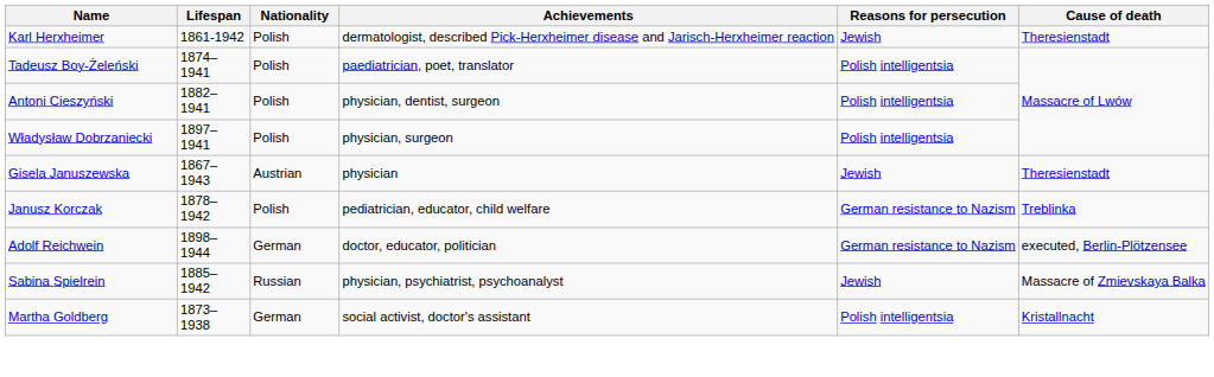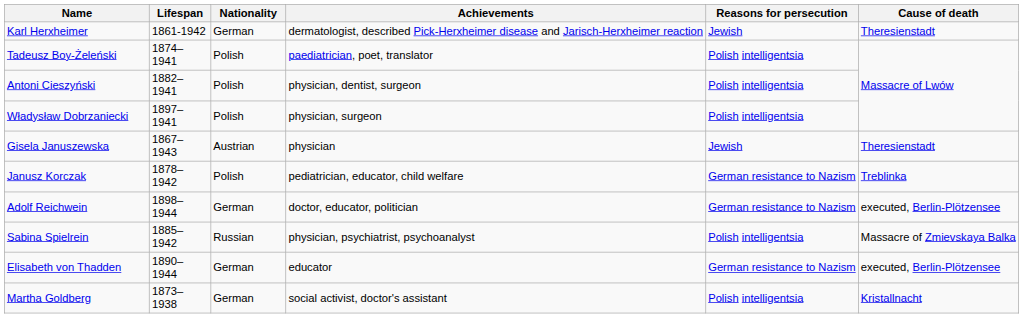 <table class="wikitable sortable">
 <tr align=left>
 <th width=200>Name</th>
 <th width=80>Lifespan</th>
 <th width=100>Nationality</th>
 <th>Achievements</th>
 <th>Reasons for persecution</th>
 <th>Cause of death</th>
 </tr>
 <tr>
 <td><a href='#'>Karl Herxheimer</a></td>
 <td>1861-1942</td>
-<td>Polish</td>
+<td>German</td>
 <td>dermatologist, described <a href='#'>Pick-Herxheimer disease</a> and <a href='#'>Jarisch-Herxheimer reaction</a></td>
 <td><a href='#'>Jewish</a></td>
 <td><a href='#'>Theresienstadt</a></td>
 </tr>
 <tr>
 <td><a href='#'>Tadeusz Boy-Żeleński</a></td>
 <td>1874–1941</td>
 <td>Polish</td>
 <td><a href='#'>paediatrician</a>, poet, translator</td>
 <td><a href='#'>Polish</a> <a href='#'>intelligentsia</a></td>
 <td rowspan="3"><a href='#'>Massacre of Lwów</a></td>
 </tr>
 <tr>
 <td><a href='#'>Antoni Cieszyński</a></td>
 <td>1882–1941</td>
 <td>Polish</td>
 <td>physician, dentist, surgeon</td>
 <td><a href='#'>Polish</a> <a href='#'>intelligentsia</a></td>
 </tr>
 <tr>
 <td><a href='#'>Władysław Dobrzaniecki</a></td>
 <td>1897–1941</td>
 <td>Polish</td>
 <td>physician, surgeon</td>
 <td><a href='#'>Polish</a> <a href='#'>intelligentsia</a></td>
 </tr>
 <tr>
 <td><a href='#'>Gisela Januszewska</a></td>
 <td>1867–1943</td>
 <td>Austrian</td>
 <td>physician</td>
 <td><a href='#'>Jewish</a></td>
 <td><a href='#'>Theresienstadt</a></td>
 </tr>
 <tr>
 <td><a href='#'>Janusz Korczak</a></td>
 <td>1878–1942</td>
 <td>Polish</td>
 <td>pediatrician, educator, child welfare</td>
 <td><a href='#'>German resistance to Nazism</a></td>
 <td><a href='#'>Treblinka</a></td>
 </tr>
 <tr>
 <td><a href='#'>Adolf Reichwein</a></td>
 <td>1898–1944</td>
 <td>German</td>
 <td>doctor, educator, politician</td>
 <td><a href='#'>German resistance to Nazism</a></td>
 <td>executed, <a href='#'>Berlin-Plötzensee</a></td>
 </tr>
 <tr>
 <td><a href='#'>Sabina Spielrein</a></td>
 <td>1885–1942</td>
 <td>Russian</td>
 <td>physician, psychiatrist, psychoanalyst</td>
-<td><a href='#'>Jewish</a></td>
+<td><a href='#'>Polish</a> <a href='#'>intelligentsia</a></td>
 <td>Massacre of <a href='#'>Zmievskaya Balka</a></td>
+</tr>
+<tr>
+<td><a href='#'>Elisabeth von Thadden</a></td>
+<td>1890–1944</td>
+<td>German</td>
+<td>educator</td>
+<td><a href='#'>German resistance to Nazism</a></td>
+<td>executed, <a href='#'>Berlin-Plötzensee</a></td>
 </tr>
 <tr>
 <td><a href='#'>Martha Goldberg</a></td>
 <td>1873–1938</td>
 <td>German</td>
 <td>social activist, doctor's assistant</td>
 <td><a href='#'>Polish</a> <a href='#'>intelligentsia</a></td>
 <td><a href='#'>Kristallnacht</a></td>
 </tr>
 </table>
